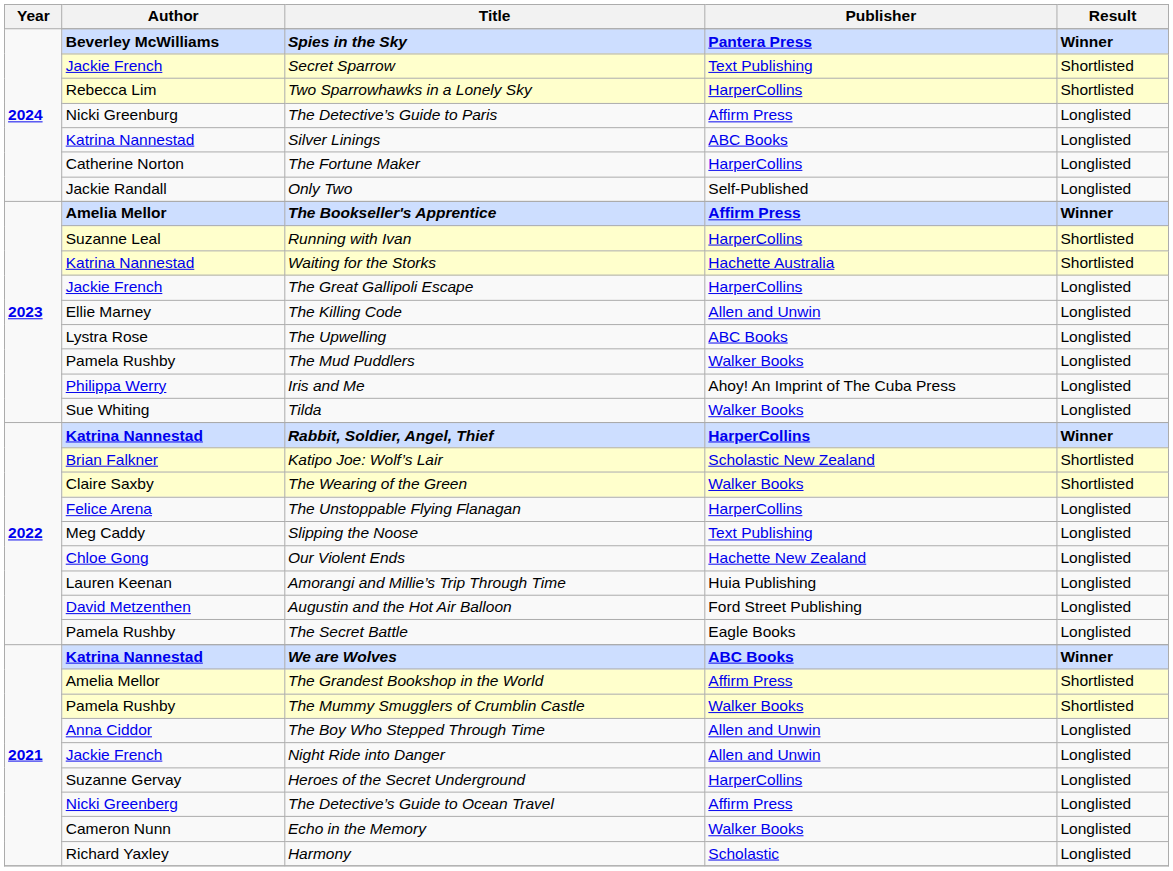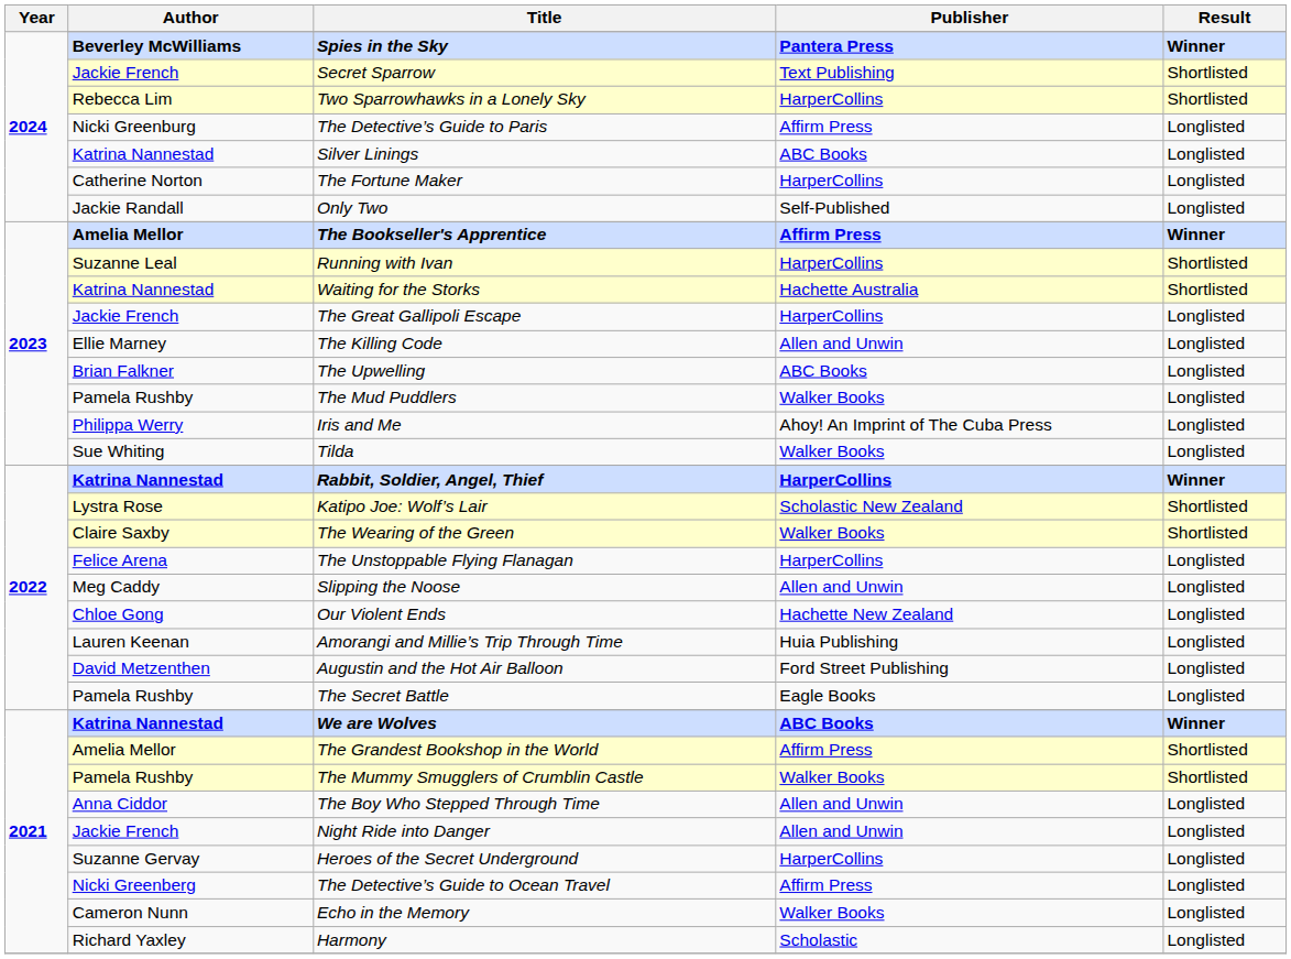 <table class="wikitable" width=95%>
 <tr>
 <th>Year</th>
 <th>Author</th>
 <th>Title</th>
 <th>Publisher</th>
 <th>Result</th>
 </tr>
 <tr>
 <td rowspan="8"><strong><a href='#'>2024</a></strong></td>
 </tr>
 <tr style="background:#cddeff">
 <td><strong>Beverley McWilliams</strong></td>
 <td><strong><em>Spies in the Sky</em></strong></td>
 <td><strong><a href='#'>Pantera Press</a></strong></td>
 <td><strong>Winner</strong></td>
 </tr>
 <tr style="background:#ffffcc">
 <td><a href='#'>Jackie French</a></td>
 <td><em>Secret Sparrow</em></td>
 <td><a href='#'>Text Publishing</a></td>
 <td>Shortlisted</td>
 </tr>
 <tr style="background:#ffffcc">
 <td>Rebecca Lim</td>
 <td><em>Two Sparrowhawks in a Lonely Sky</em></td>
 <td><a href='#'>HarperCollins</a></td>
 <td>Shortlisted</td>
 </tr>
 <tr>
 <td>Nicki Greenburg</td>
 <td><em>The Detective’s Guide to Paris</em></td>
 <td><a href='#'>Affirm Press</a></td>
 <td>Longlisted</td>
 </tr>
 <tr>
 <td><a href='#'>Katrina Nannestad</a></td>
 <td><em>Silver Linings</em></td>
 <td><a href='#'>ABC Books</a></td>
 <td>Longlisted</td>
 </tr>
 <tr>
 <td>Catherine Norton</td>
 <td><em>The Fortune Maker</em></td>
 <td><a href='#'>HarperCollins</a></td>
 <td>Longlisted</td>
 </tr>
 <tr>
 <td>Jackie Randall</td>
 <td><em>Only Two</em></td>
 <td>Self-Published</td>
 <td>Longlisted</td>
 </tr>
 <tr>
 <td rowspan="10"><strong><a href='#'>2023</a></strong></td>
 </tr>
 <tr style="background:#cddeff">
 <td><strong>Amelia Mellor</strong></td>
 <td><strong><em>The Bookseller's Apprentice</em></strong></td>
 <td><strong><a href='#'>Affirm Press</a></strong></td>
 <td><strong>Winner</strong></td>
 </tr>
 <tr style="background:#ffffcc">
 <td>Suzanne Leal</td>
 <td><em>Running with Ivan</em></td>
 <td><a href='#'>HarperCollins</a></td>
 <td>Shortlisted</td>
 </tr>
 <tr style="background:#ffffcc">
 <td><a href='#'>Katrina Nannestad</a></td>
 <td><em>Waiting for the Storks</em></td>
 <td><a href='#'>Hachette Australia</a></td>
 <td>Shortlisted</td>
 </tr>
 <tr>
 <td><a href='#'>Jackie French</a></td>
 <td><em>The Great Gallipoli Escape</em></td>
 <td><a href='#'>HarperCollins</a></td>
 <td>Longlisted</td>
 </tr>
 <tr>
 <td>Ellie Marney</td>
 <td><em>The Killing Code</em></td>
 <td><a href='#'>Allen and Unwin</a></td>
 <td>Longlisted</td>
 </tr>
 <tr>
-<td>Lystra Rose</td>
+<td><a href='#'>Brian Falkner</a></td>
 <td><em>The Upwelling</em></td>
 <td><a href='#'>ABC Books</a></td>
 <td>Longlisted</td>
 </tr>
 <tr>
 <td>Pamela Rushby</td>
 <td><em>The Mud Puddlers</em></td>
 <td><a href='#'>Walker Books</a></td>
 <td>Longlisted</td>
 </tr>
 <tr>
 <td><a href='#'>Philippa Werry</a></td>
 <td><em>Iris and Me</em></td>
 <td>Ahoy! An Imprint of The Cuba Press</td>
 <td>Longlisted</td>
 </tr>
 <tr>
 <td>Sue Whiting</td>
 <td><em>Tilda</em></td>
 <td><a href='#'>Walker Books</a></td>
 <td>Longlisted</td>
 </tr>
 <tr>
 <td rowspan="10"><strong><a href='#'>2022</a></strong></td>
 </tr>
 <tr style="background:#cddeff">
 <td><strong><a href='#'>Katrina Nannestad</a></strong></td>
 <td><strong><em>Rabbit, Soldier, Angel, Thief</em></strong></td>
 <td><strong><a href='#'>HarperCollins</a></strong></td>
 <td><strong>Winner</strong></td>
 </tr>
 <tr style="background:#ffffcc">
-<td><a href='#'>Brian Falkner</a></td>
+<td>Lystra Rose</td>
 <td><em>Katipo Joe: Wolf’s Lair</em></td>
 <td><a href='#'>Scholastic New Zealand</a></td>
 <td>Shortlisted</td>
 </tr>
 <tr style="background:#ffffcc">
 <td>Claire Saxby</td>
 <td><em>The Wearing of the Green</em></td>
 <td><a href='#'>Walker Books</a></td>
 <td>Shortlisted</td>
 </tr>
 <tr>
 <td><a href='#'>Felice Arena</a></td>
 <td><em>The Unstoppable Flying Flanagan</em></td>
 <td><a href='#'>HarperCollins</a></td>
 <td>Longlisted</td>
 </tr>
 <tr>
 <td>Meg Caddy</td>
 <td><em>Slipping the Noose</em></td>
-<td><a href='#'>Text Publishing</a></td>
+<td><a href='#'>Allen and Unwin</a></td>
 <td>Longlisted</td>
 </tr>
 <tr>
 <td><a href='#'>Chloe Gong</a></td>
 <td><em>Our Violent Ends</em></td>
 <td><a href='#'>Hachette New Zealand</a></td>
 <td>Longlisted</td>
 </tr>
 <tr>
 <td>Lauren Keenan</td>
 <td><em>Amorangi and Millie’s Trip Through Time</em></td>
 <td>Huia Publishing</td>
 <td>Longlisted</td>
 </tr>
 <tr>
 <td><a href='#'>David Metzenthen</a></td>
 <td><em>Augustin and the Hot Air Balloon</em></td>
 <td>Ford Street Publishing</td>
 <td>Longlisted</td>
 </tr>
 <tr>
 <td>Pamela Rushby</td>
 <td><em>The Secret Battle</em></td>
 <td>Eagle Books</td>
 <td>Longlisted</td>
 </tr>
 <tr>
 <td rowspan="10"><strong><a href='#'>2021</a></strong></td>
 </tr>
 <tr style="background:#cddeff">
 <td><strong><a href='#'>Katrina Nannestad</a></strong></td>
 <td><strong><em>We are Wolves</em></strong></td>
 <td><strong><a href='#'>ABC Books</a></strong></td>
 <td><strong>Winner</strong></td>
 </tr>
 <tr style="background:#ffffcc">
 <td>Amelia Mellor</td>
 <td><em>The Grandest Bookshop in the World</em></td>
 <td><a href='#'>Affirm Press</a></td>
 <td>Shortlisted</td>
 </tr>
 <tr style="background:#ffffcc">
 <td>Pamela Rushby</td>
 <td><em>The Mummy Smugglers of Crumblin Castle</em></td>
 <td><a href='#'>Walker Books</a></td>
 <td>Shortlisted</td>
 </tr>
 <tr>
 <td><a href='#'>Anna Ciddor</a></td>
 <td><em>The Boy Who Stepped Through Time</em></td>
 <td><a href='#'>Allen and Unwin</a></td>
 <td>Longlisted</td>
 </tr>
 <tr>
 <td><a href='#'>Jackie French</a></td>
 <td><em>Night Ride into Danger</em></td>
 <td><a href='#'>Allen and Unwin</a></td>
 <td>Longlisted</td>
 </tr>
 <tr>
 <td>Suzanne Gervay</td>
 <td><em>Heroes of the Secret Underground</em></td>
 <td><a href='#'>HarperCollins</a></td>
 <td>Longlisted</td>
 </tr>
 <tr>
 <td><a href='#'>Nicki Greenberg</a></td>
 <td><em>The Detective’s Guide to Ocean Travel</em></td>
 <td><a href='#'>Affirm Press</a></td>
 <td>Longlisted</td>
 </tr>
 <tr>
 <td>Cameron Nunn</td>
 <td><em>Echo in the Memory</em></td>
 <td><a href='#'>Walker Books</a></td>
 <td>Longlisted</td>
 </tr>
 <tr>
 <td>Richard Yaxley</td>
 <td><em>Harmony</em></td>
 <td><a href='#'>Scholastic</a></td>
 <td>Longlisted</td>
 </tr>
 <tr>
 </tr>
 </table>
